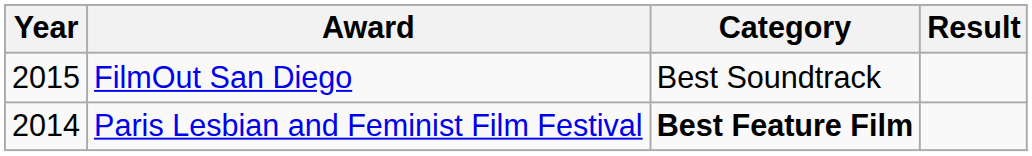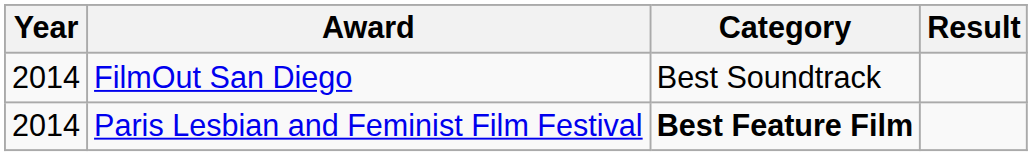 <table class="wikitable">
 <tr>
 <th>Year</th>
 <th>Award</th>
 <th>Category</th>
 <th>Result</th>
 </tr>
 <tr>
-<td>2015</td>
+<td>2014</td>
 <td><a href='#'>FilmOut San Diego</a></td>
 <td>Best Soundtrack</td>
 <td></td>
 </tr>
 <tr>
 <td>2014</td>
 <td><a href='#'>Paris Lesbian and Feminist Film Festival</a></td>
 <td><strong>Best Feature Film</strong></td>
 <td></td>
 </tr>
 </table>
